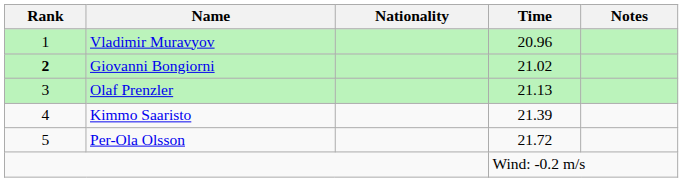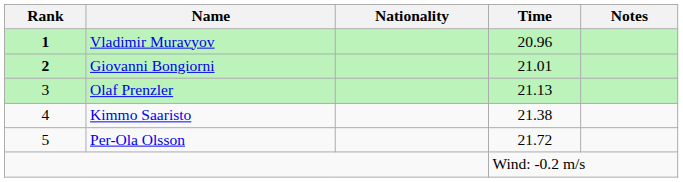 <table class="wikitable sortable" style="text-align:center;width: 55%">
 <tr>
 <th>Rank</th>
 <th>Name</th>
 <th>Nationality</th>
 <th>Time</th>
 <th>Notes</th>
 </tr>
 <tr bgcolor=bbf3bb>
-<td>1</td>
+<td><strong>1</strong></td>
 <td align=left><a href='#'>Vladimir Muravyov</a></td>
 <td align=left></td>
 <td>20.96</td>
 <td></td>
 </tr>
 <tr bgcolor=bbf3bb>
 <td><strong>2</strong></td>
 <td align=left><a href='#'>Giovanni Bongiorni</a></td>
 <td align=left></td>
-<td>21.02</td>
+<td>21.01</td>
 <td></td>
 </tr>
 <tr bgcolor=bbf3bb>
 <td>3</td>
 <td align=left><a href='#'>Olaf Prenzler</a></td>
 <td align=left></td>
 <td>21.13</td>
 <td></td>
 </tr>
 <tr>
 <td>4</td>
 <td align=left><a href='#'>Kimmo Saaristo</a></td>
 <td align=left></td>
-<td>21.39</td>
+<td>21.38</td>
 <td></td>
 </tr>
 <tr>
 <td>5</td>
 <td align=left><a href='#'>Per-Ola Olsson</a></td>
 <td align=left></td>
 <td>21.72</td>
 <td></td>
 </tr>
 <tr class="sortbottom">
 <td colspan="3"></td>
 <td colspan="2" style="text-align:left;">Wind: -0.2 m/s</td>
 </tr>
 </table>
